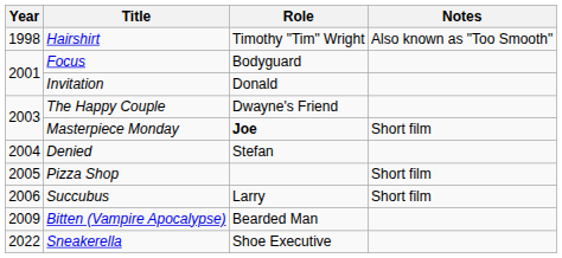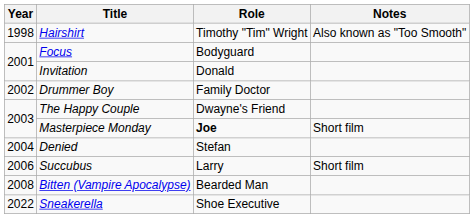 <table class="wikitable sortable">
 <tr>
 <th>Year</th>
 <th>Title</th>
 <th>Role</th>
 <th class="unsortable">Notes</th>
 </tr>
 <tr>
 <td>1998</td>
 <td><em><a href='#'>Hairshirt</a></em></td>
 <td>Timothy "Tim" Wright</td>
 <td>Also known as "Too Smooth"</td>
 </tr>
 <tr>
 <td rowspan="2">2001</td>
 <td><em><a href='#'>Focus</a></em></td>
 <td>Bodyguard</td>
 <td></td>
 </tr>
 <tr>
 <td><em>Invitation</em></td>
 <td>Donald</td>
 <td></td>
 </tr>
 <tr>
+<td>2002</td>
+<td><em>Drummer Boy</em></td>
+<td>Family Doctor</td>
+<td></td>
+</tr>
+<tr>
 <td rowspan="2">2003</td>
 <td data-sort-value="Happy Couple, The"><em>The Happy Couple</em></td>
 <td>Dwayne's Friend</td>
 <td></td>
 </tr>
 <tr>
 <td><em>Masterpiece Monday</em></td>
 <td><strong>Joe</strong></td>
 <td>Short film</td>
 </tr>
 <tr>
 <td>2004</td>
 <td><em>Denied</em></td>
 <td>Stefan</td>
 <td></td>
 </tr>
 <tr>
-<td>2005</td>
-<td><em>Pizza Shop</em></td>
-<td></td>
-<td>Short film</td>
-</tr>
-<tr>
 <td>2006</td>
 <td><em>Succubus</em></td>
 <td>Larry</td>
 <td>Short film</td>
 </tr>
 <tr>
-<td>2009</td>
+<td>2008</td>
 <td><em><a href='#'>Bitten (Vampire Apocalypse)</a></em></td>
 <td>Bearded Man</td>
 <td></td>
 </tr>
 <tr>
 <td>2022</td>
 <td><em><a href='#'>Sneakerella</a></em></td>
 <td>Shoe Executive</td>
 <td></td>
 </tr>
 </table>
